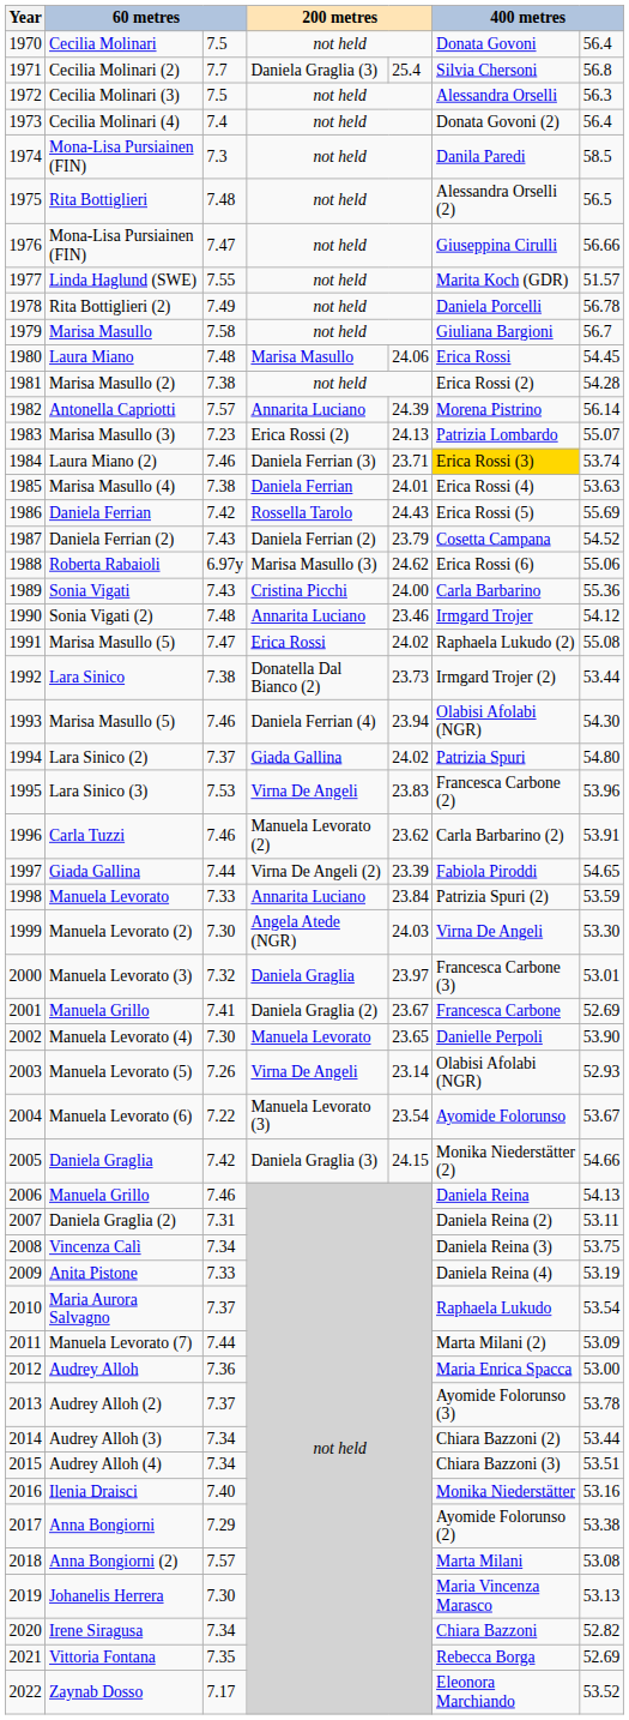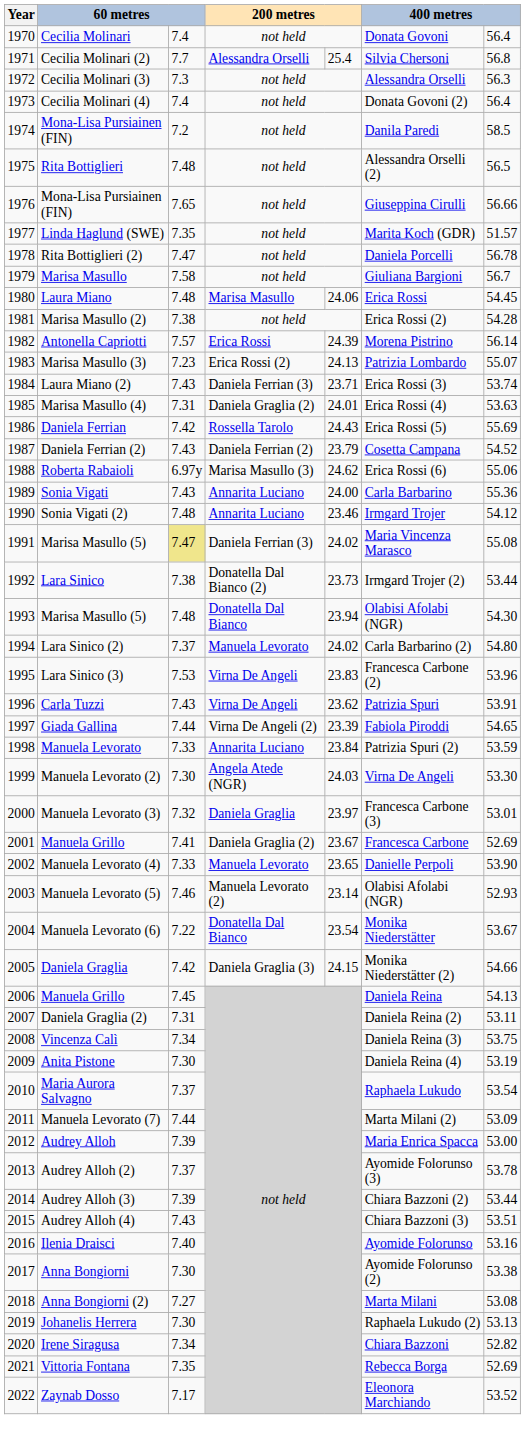 <table class="wikitable">
 <tr>
 <th>Year</th>
 <th colspan=2 style="background:lightsteelblue;">60 metres</th>
 <th colspan=2 style="background:moccasin;">200 metres</th>
 <th colspan=2 style="background:lightsteelblue;">400 metres</th>
 </tr>
 <tr>
 <td align=center>1970</td>
 <td><a href='#'>Cecilia Molinari</a></td>
-<td>7.5</td>
+<td>7.4</td>
 <td align=center colspan=2><em>not held</em></td>
 <td><a href='#'>Donata Govoni</a></td>
 <td>56.4</td>
 </tr>
 <tr>
 <td align=center>1971</td>
 <td>Cecilia Molinari (2)</td>
 <td>7.7</td>
-<td>Daniela Graglia (3)</td>
+<td><a href='#'>Alessandra Orselli</a></td>
 <td>25.4</td>
 <td><a href='#'>Silvia Chersoni</a></td>
 <td>56.8</td>
 </tr>
 <tr>
 <td align=center>1972</td>
 <td>Cecilia Molinari (3)</td>
-<td>7.5</td>
+<td>7.3</td>
 <td align=center colspan=2><em>not held</em></td>
 <td><a href='#'>Alessandra Orselli</a></td>
 <td>56.3</td>
 </tr>
 <tr>
 <td align=center>1973</td>
 <td>Cecilia Molinari (4)</td>
 <td>7.4</td>
 <td align=center colspan=2><em>not held</em></td>
 <td>Donata Govoni (2)</td>
 <td>56.4</td>
 </tr>
 <tr>
 <td align=center>1974</td>
 <td><a href='#'>Mona-Lisa Pursiainen</a> (FIN)</td>
-<td>7.3</td>
+<td>7.2</td>
 <td align=center colspan=2><em>not held</em></td>
 <td><a href='#'>Danila Paredi</a></td>
 <td>58.5</td>
 </tr>
 <tr>
 <td align=center>1975</td>
 <td><a href='#'>Rita Bottiglieri</a></td>
 <td>7.48</td>
 <td align=center colspan=2><em>not held</em></td>
 <td>Alessandra Orselli (2)</td>
 <td>56.5</td>
 </tr>
 <tr>
 <td align=center>1976</td>
 <td>Mona-Lisa Pursiainen (FIN)</td>
-<td>7.47</td>
+<td>7.65</td>
 <td align=center colspan=2><em>not held</em></td>
 <td><a href='#'>Giuseppina Cirulli</a></td>
 <td>56.66</td>
 </tr>
 <tr>
 <td align=center>1977</td>
 <td><a href='#'>Linda Haglund</a> (SWE)</td>
-<td>7.55</td>
+<td>7.35</td>
 <td align=center colspan=2><em>not held</em></td>
 <td><a href='#'>Marita Koch</a> (GDR)</td>
 <td>51.57</td>
 </tr>
 <tr>
 <td align=center>1978</td>
 <td>Rita Bottiglieri (2)</td>
-<td>7.49</td>
+<td>7.47</td>
 <td align=center colspan=2><em>not held</em></td>
 <td><a href='#'>Daniela Porcelli</a></td>
 <td>56.78</td>
 </tr>
 <tr>
 <td align=center>1979</td>
 <td><a href='#'>Marisa Masullo</a></td>
 <td>7.58</td>
 <td align=center colspan=2><em>not held</em></td>
 <td><a href='#'>Giuliana Bargioni</a></td>
 <td>56.7</td>
 </tr>
 <tr>
 <td align=center>1980</td>
 <td><a href='#'>Laura Miano</a></td>
 <td>7.48</td>
 <td><a href='#'>Marisa Masullo</a></td>
 <td>24.06</td>
 <td><a href='#'>Erica Rossi</a></td>
 <td>54.45</td>
 </tr>
 <tr>
 <td align=center>1981</td>
 <td>Marisa Masullo (2)</td>
 <td>7.38</td>
 <td align=center colspan=2><em>not held</em></td>
 <td>Erica Rossi (2)</td>
 <td>54.28</td>
 </tr>
 <tr>
 <td align=center>1982</td>
 <td><a href='#'>Antonella Capriotti</a></td>
 <td>7.57</td>
-<td><a href='#'>Annarita Luciano</a></td>
+<td><a href='#'>Erica Rossi</a></td>
 <td>24.39</td>
 <td><a href='#'>Morena Pistrino</a></td>
 <td>56.14</td>
 </tr>
 <tr>
 <td align=center>1983</td>
 <td>Marisa Masullo (3)</td>
 <td>7.23</td>
 <td>Erica Rossi (2)</td>
 <td>24.13</td>
 <td><a href='#'>Patrizia Lombardo</a></td>
 <td>55.07</td>
 </tr>
 <tr>
 <td align=center>1984</td>
 <td>Laura Miano (2)</td>
-<td>7.46</td>
+<td>7.43</td>
 <td>Daniela Ferrian (3)</td>
 <td>23.71</td>
-<td style="background: gold;">Erica Rossi (3)</td>
+<td>Erica Rossi (3)</td>
 <td>53.74</td>
 </tr>
 <tr>
 <td align=center>1985</td>
 <td>Marisa Masullo (4)</td>
-<td>7.38</td>
-<td><a href='#'>Daniela Ferrian</a></td>
+<td>7.31</td>
+<td>Daniela Graglia (2)</td>
 <td>24.01</td>
 <td>Erica Rossi (4)</td>
 <td>53.63</td>
 </tr>
 <tr>
 <td align=center>1986</td>
 <td><a href='#'>Daniela Ferrian</a></td>
 <td>7.42</td>
 <td><a href='#'>Rossella Tarolo</a></td>
 <td>24.43</td>
 <td>Erica Rossi (5)</td>
 <td>55.69</td>
 </tr>
 <tr>
 <td align=center>1987</td>
 <td>Daniela Ferrian (2)</td>
 <td>7.43</td>
 <td>Daniela Ferrian (2)</td>
 <td>23.79</td>
 <td><a href='#'>Cosetta Campana</a></td>
 <td>54.52</td>
 </tr>
 <tr>
 <td align=center>1988</td>
 <td><a href='#'>Roberta Rabaioli</a></td>
 <td>6.97y</td>
 <td>Marisa Masullo (3)</td>
 <td>24.62</td>
 <td>Erica Rossi (6)</td>
 <td>55.06</td>
 </tr>
 <tr>
 <td align=center>1989</td>
 <td><a href='#'>Sonia Vigati</a></td>
 <td>7.43</td>
-<td><a href='#'>Cristina Picchi</a></td>
+<td><a href='#'>Annarita Luciano</a></td>
 <td>24.00</td>
 <td><a href='#'>Carla Barbarino</a></td>
 <td>55.36</td>
 </tr>
 <tr>
 <td align=center>1990</td>
 <td>Sonia Vigati (2)</td>
 <td>7.48</td>
 <td><a href='#'>Annarita Luciano</a></td>
 <td>23.46</td>
 <td><a href='#'>Irmgard Trojer</a></td>
 <td>54.12</td>
 </tr>
 <tr>
 <td align=center>1991</td>
 <td>Marisa Masullo (5)</td>
-<td>7.47</td>
-<td><a href='#'>Erica Rossi</a></td>
+<td style="background: khaki;">7.47</td>
+<td>Daniela Ferrian (3)</td>
 <td>24.02</td>
-<td>Raphaela Lukudo (2)</td>
+<td><a href='#'>Maria Vincenza Marasco</a></td>
 <td>55.08</td>
 </tr>
 <tr>
 <td align=center>1992</td>
 <td><a href='#'>Lara Sinico</a></td>
 <td>7.38</td>
 <td>Donatella Dal Bianco (2)</td>
 <td>23.73</td>
 <td>Irmgard Trojer (2)</td>
 <td>53.44</td>
 </tr>
 <tr>
 <td align=center>1993</td>
 <td>Marisa Masullo (5)</td>
-<td>7.46</td>
-<td>Daniela Ferrian (4)</td>
+<td>7.48</td>
+<td><a href='#'>Donatella Dal Bianco</a></td>
 <td>23.94</td>
 <td><a href='#'>Olabisi Afolabi</a> (NGR)</td>
 <td>54.30</td>
 </tr>
 <tr>
 <td align=center>1994</td>
 <td>Lara Sinico (2)</td>
 <td>7.37</td>
-<td><a href='#'>Giada Gallina</a></td>
+<td><a href='#'>Manuela Levorato</a></td>
 <td>24.02</td>
-<td><a href='#'>Patrizia Spuri</a></td>
+<td>Carla Barbarino (2)</td>
 <td>54.80</td>
 </tr>
 <tr>
 <td align=center>1995</td>
 <td>Lara Sinico (3)</td>
 <td>7.53</td>
 <td><a href='#'>Virna De Angeli</a></td>
 <td>23.83</td>
 <td>Francesca Carbone (2)</td>
 <td>53.96</td>
 </tr>
 <tr>
 <td align=center>1996</td>
 <td><a href='#'>Carla Tuzzi</a></td>
-<td>7.46</td>
-<td>Manuela Levorato (2)</td>
+<td>7.43</td>
+<td><a href='#'>Virna De Angeli</a></td>
 <td>23.62</td>
-<td>Carla Barbarino (2)</td>
+<td><a href='#'>Patrizia Spuri</a></td>
 <td>53.91</td>
 </tr>
 <tr>
 <td align=center>1997</td>
 <td><a href='#'>Giada Gallina</a></td>
 <td>7.44</td>
 <td>Virna De Angeli (2)</td>
 <td>23.39</td>
 <td><a href='#'>Fabiola Piroddi</a></td>
 <td>54.65</td>
 </tr>
 <tr>
 <td align=center>1998</td>
 <td><a href='#'>Manuela Levorato</a></td>
 <td>7.33</td>
 <td><a href='#'>Annarita Luciano</a></td>
 <td>23.84</td>
 <td>Patrizia Spuri (2)</td>
 <td>53.59</td>
 </tr>
 <tr>
 <td align=center>1999</td>
 <td>Manuela Levorato (2)</td>
 <td>7.30</td>
 <td><a href='#'>Angela Atede</a> (NGR)</td>
 <td>24.03</td>
 <td><a href='#'>Virna De Angeli</a></td>
 <td>53.30</td>
 </tr>
 <tr>
 <td align=center>2000</td>
 <td>Manuela Levorato (3)</td>
 <td>7.32</td>
 <td><a href='#'>Daniela Graglia</a></td>
 <td>23.97</td>
 <td>Francesca Carbone (3)</td>
 <td>53.01</td>
 </tr>
 <tr>
 <td align=center>2001</td>
 <td><a href='#'>Manuela Grillo</a></td>
 <td>7.41</td>
 <td>Daniela Graglia (2)</td>
 <td>23.67</td>
 <td><a href='#'>Francesca Carbone</a></td>
 <td>52.69</td>
 </tr>
 <tr>
 <td align=center>2002</td>
 <td>Manuela Levorato (4)</td>
-<td>7.30</td>
+<td>7.33</td>
 <td><a href='#'>Manuela Levorato</a></td>
 <td>23.65</td>
 <td><a href='#'>Danielle Perpoli</a></td>
 <td>53.90</td>
 </tr>
 <tr>
 <td align=center>2003</td>
 <td>Manuela Levorato (5)</td>
-<td>7.26</td>
-<td><a href='#'>Virna De Angeli</a></td>
+<td>7.46</td>
+<td>Manuela Levorato (2)</td>
 <td>23.14</td>
 <td>Olabisi Afolabi (NGR)</td>
 <td>52.93</td>
 </tr>
 <tr>
 <td align=center>2004</td>
 <td>Manuela Levorato (6)</td>
 <td>7.22</td>
-<td>Manuela Levorato (3)</td>
+<td><a href='#'>Donatella Dal Bianco</a></td>
 <td>23.54</td>
-<td><a href='#'>Ayomide Folorunso</a></td>
+<td><a href='#'>Monika Niederstätter</a></td>
 <td>53.67</td>
 </tr>
 <tr>
 <td align=center>2005</td>
 <td><a href='#'>Daniela Graglia</a></td>
 <td>7.42</td>
 <td>Daniela Graglia (3)</td>
 <td>24.15</td>
 <td>Monika Niederstätter (2)</td>
 <td>54.66</td>
 </tr>
 <tr>
 <td align=center>2006</td>
 <td><a href='#'>Manuela Grillo</a></td>
-<td>7.46</td>
+<td>7.45</td>
 <td bgcolor=lightgrey align=center colspan=2 rowspan=17><em>not held</em></td>
 <td><a href='#'>Daniela Reina</a></td>
 <td>54.13</td>
 </tr>
 <tr>
 <td align=center>2007</td>
 <td>Daniela Graglia (2)</td>
 <td>7.31</td>
 <td>Daniela Reina (2)</td>
 <td>53.11</td>
 </tr>
 <tr>
 <td align=center>2008</td>
 <td><a href='#'>Vincenza Calì</a></td>
 <td>7.34</td>
 <td>Daniela Reina (3)</td>
 <td>53.75</td>
 </tr>
 <tr>
 <td align=center>2009</td>
 <td><a href='#'>Anita Pistone</a></td>
-<td>7.33</td>
+<td>7.30</td>
 <td>Daniela Reina (4)</td>
 <td>53.19</td>
 </tr>
 <tr>
 <td align=center>2010</td>
 <td><a href='#'>Maria Aurora Salvagno</a></td>
 <td>7.37</td>
 <td><a href='#'>Raphaela Lukudo</a></td>
 <td>53.54</td>
 </tr>
 <tr>
 <td align=center>2011</td>
 <td>Manuela Levorato (7)</td>
 <td>7.44</td>
 <td>Marta Milani (2)</td>
 <td>53.09</td>
 </tr>
 <tr>
 <td align=center>2012</td>
 <td><a href='#'>Audrey Alloh</a></td>
-<td>7.36</td>
+<td>7.39</td>
 <td><a href='#'>Maria Enrica Spacca</a></td>
 <td>53.00</td>
 </tr>
 <tr>
 <td align=center>2013</td>
 <td>Audrey Alloh (2)</td>
 <td>7.37</td>
 <td>Ayomide Folorunso (3)</td>
 <td>53.78</td>
 </tr>
 <tr>
 <td align=center>2014</td>
 <td>Audrey Alloh (3)</td>
-<td>7.34</td>
+<td>7.39</td>
 <td>Chiara Bazzoni (2)</td>
 <td>53.44</td>
 </tr>
 <tr>
 <td align=center>2015</td>
 <td>Audrey Alloh (4)</td>
-<td>7.34</td>
+<td>7.43</td>
 <td>Chiara Bazzoni (3)</td>
 <td>53.51</td>
 </tr>
 <tr>
 <td align=center>2016</td>
 <td><a href='#'>Ilenia Draisci</a></td>
 <td>7.40</td>
-<td><a href='#'>Monika Niederstätter</a></td>
+<td><a href='#'>Ayomide Folorunso</a></td>
 <td>53.16</td>
 </tr>
 <tr>
 <td align=center>2017</td>
 <td><a href='#'>Anna Bongiorni</a></td>
-<td>7.29</td>
+<td>7.30</td>
 <td>Ayomide Folorunso (2)</td>
 <td>53.38</td>
 </tr>
 <tr>
 <td align=center>2018</td>
 <td><a href='#'>Anna Bongiorni</a> (2)</td>
-<td>7.57</td>
+<td>7.27</td>
 <td><a href='#'>Marta Milani</a></td>
 <td>53.08</td>
 </tr>
 <tr>
 <td align=center>2019</td>
 <td><a href='#'>Johanelis Herrera</a></td>
 <td>7.30</td>
-<td><a href='#'>Maria Vincenza Marasco</a></td>
+<td>Raphaela Lukudo (2)</td>
 <td>53.13</td>
 </tr>
 <tr>
 <td align=center>2020</td>
 <td><a href='#'>Irene Siragusa</a></td>
 <td>7.34</td>
 <td><a href='#'>Chiara Bazzoni</a></td>
 <td>52.82</td>
 </tr>
 <tr>
 <td align=center>2021</td>
 <td><a href='#'>Vittoria Fontana</a></td>
 <td>7.35</td>
 <td><a href='#'>Rebecca Borga</a></td>
 <td>52.69</td>
 </tr>
 <tr>
 <td align=center>2022</td>
 <td><a href='#'>Zaynab Dosso</a></td>
 <td>7.17 </td>
 <td><a href='#'>Eleonora Marchiando</a></td>
 <td>53.52</td>
 </tr>
 </table>
